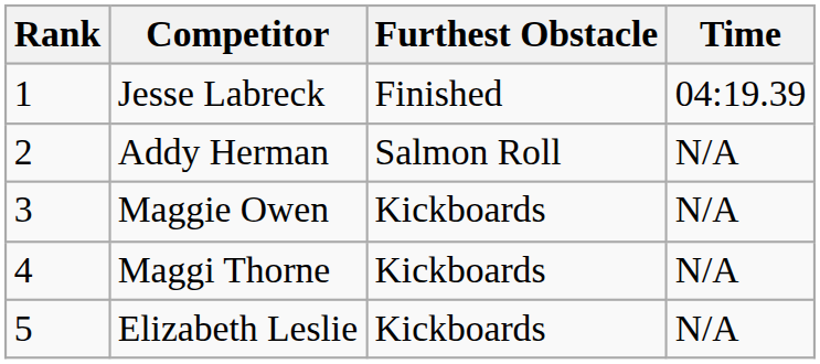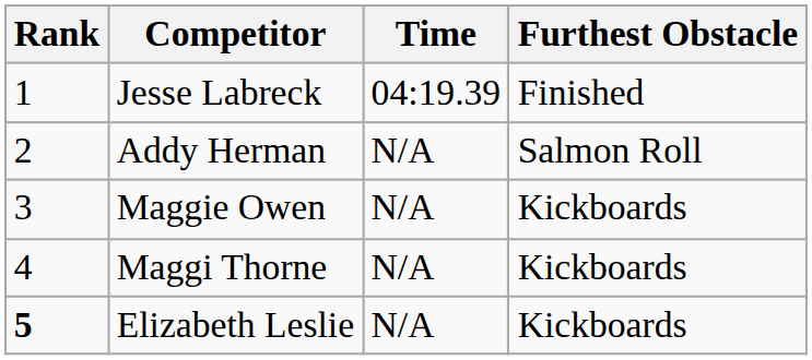 <table class="wikitable sortable mw-collapsible">
 <tr>
 <th>Rank</th>
 <th>Competitor</th>
+<th>Time</th>
 <th>Furthest Obstacle</th>
-<th>Time</th>
 </tr>
 <tr>
 <td>1</td>
 <td>Jesse Labreck</td>
+<td>04:19.39</td>
 <td>Finished</td>
-<td>04:19.39</td>
 </tr>
 <tr>
 <td>2</td>
 <td>Addy Herman</td>
+<td>N/A</td>
 <td>Salmon Roll</td>
-<td>N/A</td>
 </tr>
 <tr>
 <td>3</td>
 <td>Maggie Owen</td>
+<td>N/A</td>
 <td>Kickboards</td>
-<td>N/A</td>
 </tr>
 <tr>
 <td>4</td>
 <td>Maggi Thorne</td>
+<td>N/A</td>
 <td>Kickboards</td>
-<td>N/A</td>
 </tr>
 <tr>
-<td>5</td>
+<td><strong>5</strong></td>
 <td>Elizabeth Leslie</td>
+<td>N/A</td>
 <td>Kickboards</td>
-<td>N/A</td>
 </tr>
 </table>
